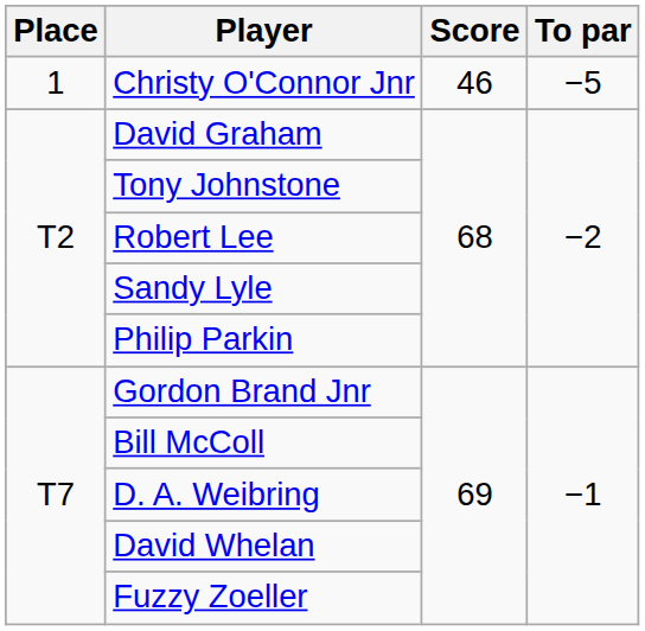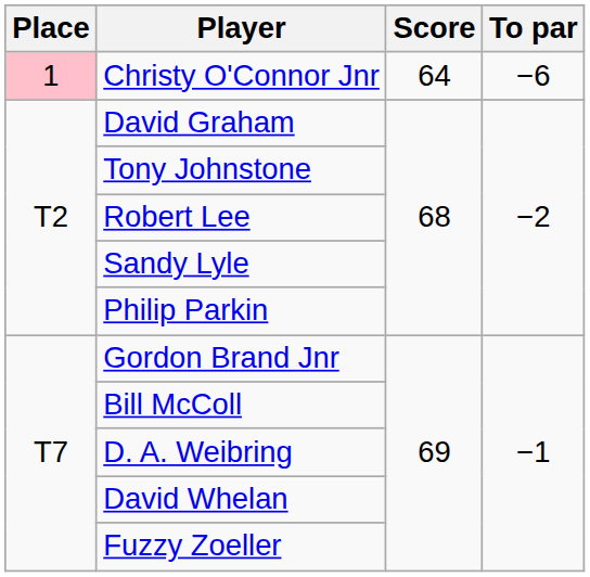 <table class="wikitable">
 <tr>
 <th>Place</th>
 <th>Player</th>
 <th>Score</th>
 <th>To par</th>
 </tr>
 <tr>
-<td align=center>1</td>
+<td align=center style="background: pink;">1</td>
 <td> <a href='#'>Christy O'Connor Jnr</a></td>
-<td align=center>46</td>
-<td align=center>−5</td>
+<td align=center>64</td>
+<td align=center>−6</td>
 </tr>
 <tr>
 <td rowspan="5" align=center>T2</td>
 <td> <a href='#'>David Graham</a></td>
 <td rowspan="5" align=center>68</td>
 <td rowspan="5" align=center>−2</td>
 </tr>
 <tr>
 <td> <a href='#'>Tony Johnstone</a></td>
 </tr>
 <tr>
 <td> <a href='#'>Robert Lee</a></td>
 </tr>
 <tr>
 <td> <a href='#'>Sandy Lyle</a></td>
 </tr>
 <tr>
 <td> <a href='#'>Philip Parkin</a></td>
 </tr>
 <tr>
 <td rowspan="5" align=center>T7</td>
 <td> <a href='#'>Gordon Brand Jnr</a></td>
 <td rowspan="5" align=center>69</td>
 <td rowspan="5" align=center>−1</td>
 </tr>
 <tr>
 <td> <a href='#'>Bill McColl</a></td>
 </tr>
 <tr>
 <td> <a href='#'>D. A. Weibring</a></td>
 </tr>
 <tr>
 <td> <a href='#'>David Whelan</a></td>
 </tr>
 <tr>
 <td> <a href='#'>Fuzzy Zoeller</a></td>
 </tr>
 </table>
